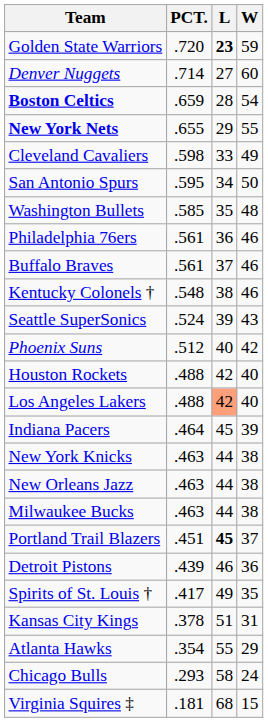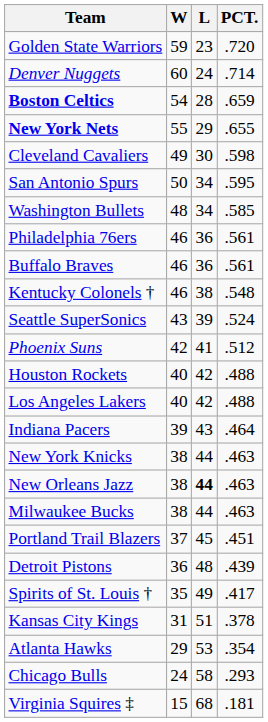 <table class="wikitable" style="text-align:center;">
 <tr>
 <th>Team</th>
+<th>W</th>
+<th>L</th>
 <th>PCT.</th>
-<th>L</th>
-<th>W</th>
 </tr>
 <tr>
 <td align="left"><a href='#'>Golden State Warriors</a></td>
+<td>59</td>
+<td>23</td>
 <td>.720</td>
-<td><strong>23</strong></td>
-<td>59</td>
 </tr>
 <tr>
 <td align="left"><em><a href='#'>Denver Nuggets</a></em></td>
+<td>60</td>
+<td>24</td>
 <td>.714</td>
-<td>27</td>
-<td>60</td>
 </tr>
 <tr>
 <td align="left"><strong><a href='#'>Boston Celtics</a></strong></td>
+<td>54</td>
+<td>28</td>
 <td>.659</td>
-<td>28</td>
-<td>54</td>
 </tr>
 <tr>
 <td align="left"><strong><a href='#'>New York Nets</a></strong></td>
+<td>55</td>
+<td>29</td>
 <td>.655</td>
-<td>29</td>
-<td>55</td>
 </tr>
 <tr>
 <td align="left"><a href='#'>Cleveland Cavaliers</a></td>
+<td>49</td>
+<td>30</td>
 <td>.598</td>
-<td>33</td>
-<td>49</td>
 </tr>
 <tr>
 <td align="left"><a href='#'>San Antonio Spurs</a></td>
+<td>50</td>
+<td>34</td>
 <td>.595</td>
-<td>34</td>
-<td>50</td>
 </tr>
 <tr>
 <td align="left"><a href='#'>Washington Bullets</a></td>
+<td>48</td>
+<td>34</td>
 <td>.585</td>
-<td>35</td>
-<td>48</td>
 </tr>
 <tr>
 <td align="left"><a href='#'>Philadelphia 76ers</a></td>
+<td>46</td>
+<td>36</td>
 <td>.561</td>
-<td>36</td>
-<td>46</td>
 </tr>
 <tr>
 <td align="left"><a href='#'>Buffalo Braves</a></td>
+<td>46</td>
+<td>36</td>
 <td>.561</td>
-<td>37</td>
-<td>46</td>
 </tr>
 <tr>
 <td align="left"><a href='#'>Kentucky Colonels</a> †</td>
+<td>46</td>
+<td>38</td>
 <td>.548</td>
-<td>38</td>
-<td>46</td>
 </tr>
 <tr>
 <td align="left"><a href='#'>Seattle SuperSonics</a></td>
+<td>43</td>
+<td>39</td>
 <td>.524</td>
-<td>39</td>
-<td>43</td>
 </tr>
 <tr>
 <td align="left"><em><a href='#'>Phoenix Suns</a></em></td>
+<td>42</td>
+<td>41</td>
 <td>.512</td>
-<td>40</td>
-<td>42</td>
 </tr>
 <tr>
 <td align="left"><a href='#'>Houston Rockets</a></td>
+<td>40</td>
+<td>42</td>
 <td>.488</td>
-<td>42</td>
-<td>40</td>
 </tr>
 <tr>
 <td align="left"><a href='#'>Los Angeles Lakers</a></td>
+<td>40</td>
+<td>42</td>
 <td>.488</td>
-<td style="background: lightsalmon;">42</td>
-<td>40</td>
 </tr>
 <tr>
 <td align="left"><a href='#'>Indiana Pacers</a></td>
+<td>39</td>
+<td>43</td>
 <td>.464</td>
-<td>45</td>
-<td>39</td>
 </tr>
 <tr>
 <td align="left"><a href='#'>New York Knicks</a></td>
+<td>38</td>
+<td>44</td>
 <td>.463</td>
-<td>44</td>
-<td>38</td>
 </tr>
 <tr>
 <td align="left"><a href='#'>New Orleans Jazz</a></td>
+<td>38</td>
+<td><strong>44</strong></td>
 <td>.463</td>
-<td>44</td>
-<td>38</td>
 </tr>
 <tr>
 <td align="left"><a href='#'>Milwaukee Bucks</a></td>
+<td>38</td>
+<td>44</td>
 <td>.463</td>
-<td>44</td>
-<td>38</td>
 </tr>
 <tr>
 <td align="left"><a href='#'>Portland Trail Blazers</a></td>
+<td>37</td>
+<td>45</td>
 <td>.451</td>
-<td><strong>45</strong></td>
-<td>37</td>
 </tr>
 <tr>
 <td align="left"><a href='#'>Detroit Pistons</a></td>
+<td>36</td>
+<td>48</td>
 <td>.439</td>
-<td>46</td>
-<td>36</td>
 </tr>
 <tr>
 <td align="left"><a href='#'>Spirits of St. Louis</a> †</td>
+<td>35</td>
+<td>49</td>
 <td>.417</td>
-<td>49</td>
-<td>35</td>
 </tr>
 <tr>
 <td align="left"><a href='#'>Kansas City Kings</a></td>
+<td>31</td>
+<td>51</td>
 <td>.378</td>
-<td>51</td>
-<td>31</td>
 </tr>
 <tr>
 <td align="left"><a href='#'>Atlanta Hawks</a></td>
+<td>29</td>
+<td>53</td>
 <td>.354</td>
-<td>55</td>
-<td>29</td>
 </tr>
 <tr>
 <td align="left"><a href='#'>Chicago Bulls</a></td>
+<td>24</td>
+<td>58</td>
 <td>.293</td>
-<td>58</td>
-<td>24</td>
 </tr>
 <tr>
 <td align="left"><a href='#'>Virginia Squires</a> ‡</td>
+<td>15</td>
+<td>68</td>
 <td>.181</td>
-<td>68</td>
-<td>15</td>
 </tr>
 </table>
